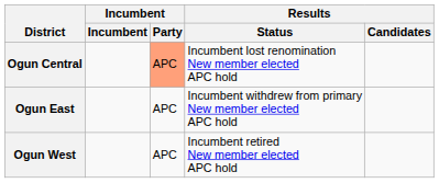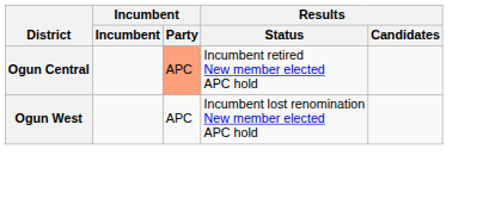 <table class="wikitable sortable">
 <tr valign=bottom>
 <th rowspan=2>District</th>
 <th colspan=2>Incumbent</th>
 <th colspan=2>Results</th>
 </tr>
 <tr valign=bottom>
 <th>Incumbent</th>
 <th>Party</th>
 <th>Status</th>
 <th>Candidates</th>
 </tr>
 <tr>
 <th>Ogun Central</th>
 <td></td>
 <td style="background: lightsalmon;">APC</td>
-<td>Incumbent lost renomination<br><a href='#'>New member elected</a><br>APC hold</td>
-<td nowrap></td>
-</tr>
-<tr>
-<th>Ogun East</th>
-<td></td>
-<td>APC</td>
-<td>Incumbent withdrew from primary<br><a href='#'>New member elected</a><br>APC hold</td>
+<td>Incumbent retired<br><a href='#'>New member elected</a><br>APC hold</td>
 <td nowrap></td>
 </tr>
 <tr>
 <th>Ogun West</th>
 <td></td>
 <td>APC</td>
-<td>Incumbent retired<br><a href='#'>New member elected</a><br>APC hold</td>
+<td>Incumbent lost renomination<br><a href='#'>New member elected</a><br>APC hold</td>
 <td nowrap></td>
 </tr>
 </table>
